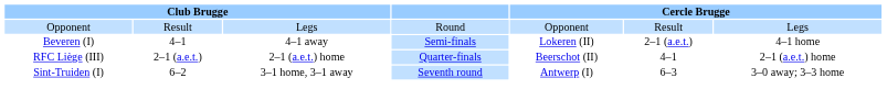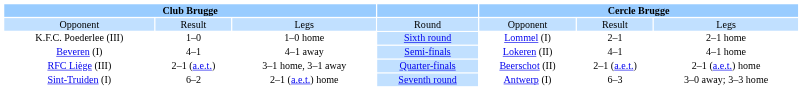 <table width="100%" style="text-align:center">
 <tr style="vertical-align:top; background:#9cf;">
 <th colspan=3 style="width:1*">Club Brugge</th>
 <th></th>
 <th colspan=3 style="width:1*">Cercle Brugge</th>
 </tr>
 <tr style="vertical-align:top; background:#c1e0ff;">
 <td>Opponent</td>
 <td>Result</td>
 <td>Legs</td>
 <td style="background:#c1e0ff;">Round</td>
 <td>Opponent</td>
 <td>Result</td>
 <td>Legs</td>
 </tr>
 <tr>
+<td>K.F.C. Poederlee (III)</td>
+<td>1–0</td>
+<td>1–0 home</td>
+<td style="background:#c1e0ff;"><a href='#'>Sixth round</a></td>
+<td><a href='#'>Lommel</a> (I)</td>
+<td>2–1</td>
+<td>2–1 home</td>
+</tr>
+<tr>
 <td><a href='#'>Beveren</a> (I)</td>
 <td>4–1</td>
 <td>4–1 away</td>
 <td style="background:#c1e0ff;"><a href='#'>Semi-finals</a></td>
 <td><a href='#'>Lokeren</a> (II)</td>
-<td>2–1 (<a href='#'>a.e.t.</a>)</td>
+<td>4–1</td>
 <td>4–1 home</td>
 </tr>
 <tr>
 <td><a href='#'>RFC Liège</a> (III)</td>
 <td>2–1 (<a href='#'>a.e.t.</a>)</td>
-<td>2–1 (<a href='#'>a.e.t.</a>) home</td>
+<td>3–1 home, 3–1 away</td>
 <td style="background:#c1e0ff;"><a href='#'>Quarter-finals</a></td>
 <td><a href='#'>Beerschot</a> (II)</td>
-<td>4–1</td>
+<td>2–1 (<a href='#'>a.e.t.</a>)</td>
 <td>2–1 (<a href='#'>a.e.t.</a>) home</td>
 </tr>
 <tr>
 <td><a href='#'>Sint-Truiden</a> (I)</td>
 <td>6–2</td>
-<td>3–1 home, 3–1 away</td>
+<td>2–1 (<a href='#'>a.e.t.</a>) home</td>
 <td style="background:#c1e0ff;"><a href='#'>Seventh round</a></td>
 <td><a href='#'>Antwerp</a> (I)</td>
 <td>6–3</td>
 <td>3–0 away; 3–3 home</td>
 </tr>
 </table>
